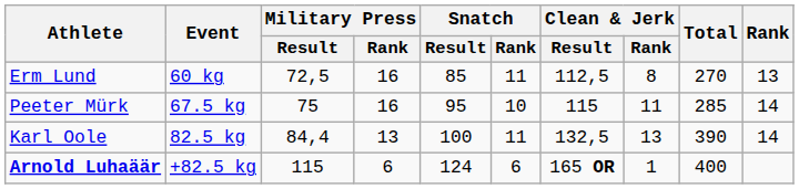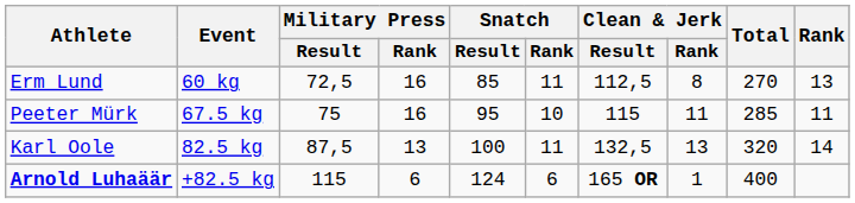 <table class="wikitable" style="font-size:90%">
 <tr>
 <th rowspan="2">Athlete</th>
 <th rowspan="2">Event</th>
 <th colspan="2">Military Press</th>
 <th colspan="2">Snatch</th>
 <th colspan="2">Clean & Jerk</th>
 <th rowspan="2">Total</th>
 <th rowspan="2">Rank</th>
 </tr>
 <tr style="font-size:95%">
 <th>Result</th>
 <th>Rank</th>
 <th>Result</th>
 <th>Rank</th>
 <th>Result</th>
 <th>Rank</th>
 </tr>
 <tr align=center>
 <td align=left><a href='#'>Erm Lund</a></td>
 <td align=left><a href='#'>60 kg</a></td>
 <td>72,5</td>
 <td>16</td>
 <td>85</td>
 <td>11</td>
 <td>112,5</td>
 <td>8</td>
 <td>270</td>
 <td>13</td>
 </tr>
 <tr align=center>
 <td align=left><a href='#'>Peeter Mürk</a></td>
 <td align=left><a href='#'>67.5 kg</a></td>
 <td>75</td>
 <td>16</td>
 <td>95</td>
 <td>10</td>
 <td>115</td>
 <td>11</td>
 <td>285</td>
-<td>14</td>
+<td>11</td>
 </tr>
 <tr align=center>
 <td align=left><a href='#'>Karl Oole</a></td>
 <td align=left><a href='#'>82.5 kg</a></td>
-<td>84,4</td>
+<td>87,5</td>
 <td>13</td>
 <td>100</td>
 <td>11</td>
 <td>132,5</td>
 <td>13</td>
-<td>390</td>
+<td>320</td>
 <td>14</td>
 </tr>
 <tr align=center>
 <td align=left><strong><a href='#'>Arnold Luhaäär</a></strong></td>
 <td align=left><a href='#'>+82.5 kg</a></td>
 <td>115</td>
 <td>6</td>
 <td>124</td>
 <td>6</td>
 <td>165 <strong>OR</strong></td>
 <td>1</td>
 <td>400</td>
 <td></td>
 </tr>
 </table>
